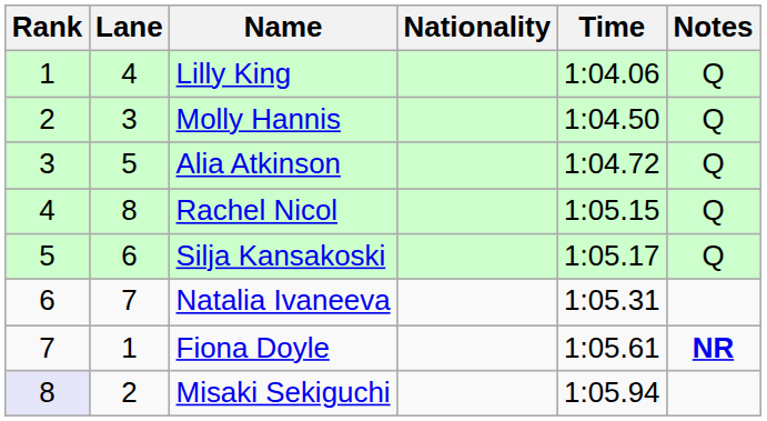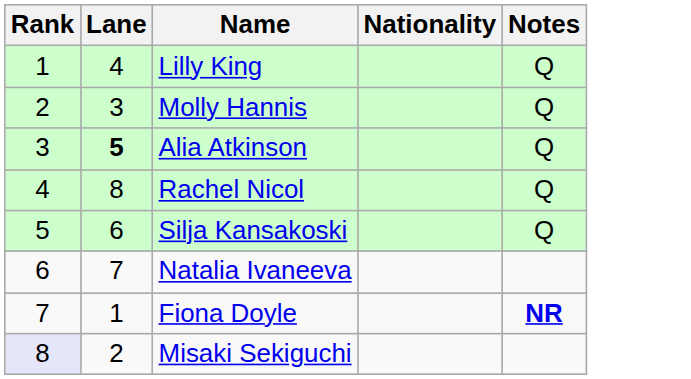 <table class="wikitable sortable" style="text-align:center">
 <tr>
 <th>Rank</th>
 <th>Lane</th>
 <th>Name</th>
 <th>Nationality</th>
-<th>Time</th>
 <th>Notes</th>
 </tr>
 <tr bgcolor=ccffcc>
 <td>1</td>
 <td>4</td>
 <td align=left><a href='#'>Lilly King</a></td>
 <td align=left></td>
-<td>1:04.06</td>
 <td>Q</td>
 </tr>
 <tr bgcolor=ccffcc>
 <td>2</td>
 <td>3</td>
 <td align=left><a href='#'>Molly Hannis</a></td>
 <td align=left></td>
-<td>1:04.50</td>
 <td>Q</td>
 </tr>
 <tr bgcolor=ccffcc>
 <td>3</td>
-<td>5</td>
+<td><strong>5</strong></td>
 <td align=left><a href='#'>Alia Atkinson</a></td>
 <td align=left></td>
-<td>1:04.72</td>
 <td>Q</td>
 </tr>
 <tr bgcolor=ccffcc>
 <td>4</td>
 <td>8</td>
 <td align=left><a href='#'>Rachel Nicol</a></td>
 <td align=left></td>
-<td>1:05.15</td>
 <td>Q</td>
 </tr>
 <tr bgcolor=ccffcc>
 <td>5</td>
 <td>6</td>
 <td align=left><a href='#'>Silja Kansakoski</a></td>
 <td align=left></td>
-<td>1:05.17</td>
 <td>Q</td>
 </tr>
 <tr>
 <td>6</td>
 <td>7</td>
 <td align=left><a href='#'>Natalia Ivaneeva</a></td>
 <td align=left></td>
-<td>1:05.31</td>
 <td></td>
 </tr>
 <tr>
 <td>7</td>
 <td>1</td>
 <td align=left><a href='#'>Fiona Doyle</a></td>
 <td align=left></td>
-<td>1:05.61</td>
 <td><strong><a href='#'>NR</a></strong></td>
 </tr>
 <tr>
 <td style="background: lavender;">8</td>
 <td>2</td>
 <td align=left><a href='#'>Misaki Sekiguchi</a></td>
 <td align=left></td>
-<td>1:05.94</td>
 <td></td>
 </tr>
 </table>
